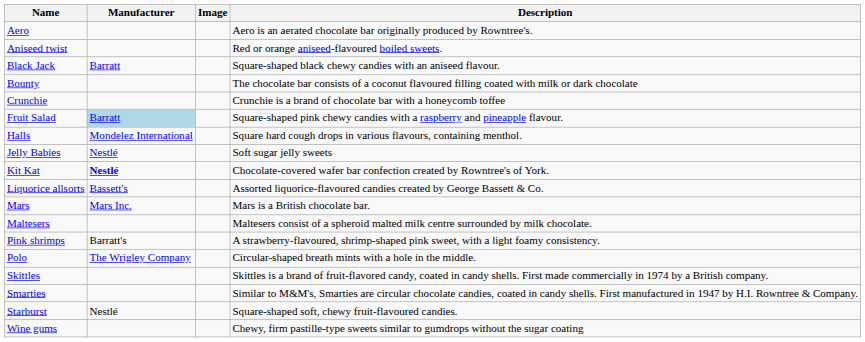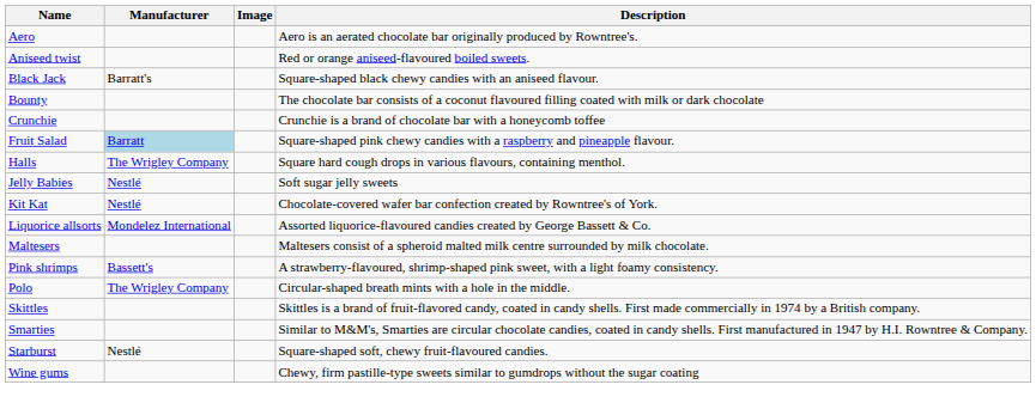 <table class="wikitable sortable">
 <tr>
 <th>Name</th>
 <th>Manufacturer</th>
 <th class="unsortable">Image</th>
 <th>Description</th>
 </tr>
 <tr>
 <td><a href='#'>Aero</a></td>
 <td></td>
 <td></td>
 <td>Aero is an aerated chocolate bar originally produced by Rowntree's.</td>
 </tr>
 <tr>
 <td><a href='#'>Aniseed twist</a></td>
 <td></td>
 <td></td>
 <td>Red or orange <a href='#'>aniseed</a>-flavoured <a href='#'>boiled sweets</a>.</td>
 </tr>
 <tr>
 <td><a href='#'>Black Jack</a></td>
-<td><a href='#'>Barratt</a></td>
+<td>Barratt's</td>
 <td></td>
 <td>Square-shaped black chewy candies with an aniseed flavour.</td>
 </tr>
 <tr>
 <td><a href='#'>Bounty</a></td>
 <td></td>
 <td></td>
 <td>The chocolate bar consists of a coconut flavoured filling coated with milk or dark chocolate</td>
 </tr>
 <tr>
 <td><a href='#'>Crunchie</a></td>
 <td></td>
 <td></td>
 <td>Crunchie is a brand of chocolate bar with a honeycomb toffee</td>
 </tr>
 <tr>
 <td><a href='#'>Fruit Salad</a></td>
 <td style="background: lightblue;"><a href='#'>Barratt</a></td>
 <td></td>
 <td>Square-shaped pink chewy candies with a <a href='#'>raspberry</a> and <a href='#'>pineapple</a> flavour.</td>
 </tr>
 <tr>
 <td><a href='#'>Halls</a></td>
-<td><a href='#'>Mondelez International</a></td>
+<td><a href='#'>The Wrigley Company</a></td>
 <td></td>
 <td>Square hard cough drops in various flavours, containing menthol.</td>
 </tr>
 <tr>
 <td><a href='#'>Jelly Babies</a></td>
 <td><a href='#'>Nestlé</a></td>
 <td></td>
 <td>Soft sugar jelly sweets</td>
 </tr>
 <tr>
 <td><a href='#'>Kit Kat</a></td>
-<td><strong><a href='#'>Nestlé</a></strong></td>
+<td><a href='#'>Nestlé</a></td>
 <td></td>
 <td>Chocolate-covered wafer bar confection created by Rowntree's of York.</td>
 </tr>
 <tr>
 <td><a href='#'>Liquorice allsorts</a></td>
-<td><a href='#'>Bassett's</a></td>
+<td><a href='#'>Mondelez International</a></td>
 <td></td>
 <td>Assorted liquorice-flavoured candies created by George Bassett & Co.</td>
-</tr>
-<tr>
-<td><a href='#'>Mars</a></td>
-<td><a href='#'>Mars Inc.</a></td>
-<td></td>
-<td>Mars is a British chocolate bar.</td>
 </tr>
 <tr>
 <td><a href='#'>Maltesers</a></td>
 <td></td>
 <td></td>
 <td>Maltesers consist of a spheroid malted milk centre surrounded by milk chocolate.</td>
 </tr>
 <tr>
 <td><a href='#'>Pink shrimps</a></td>
-<td>Barratt's</td>
+<td><a href='#'>Bassett's</a></td>
 <td></td>
 <td>A strawberry-flavoured, shrimp-shaped pink sweet, with a light foamy consistency.</td>
 </tr>
 <tr>
 <td><a href='#'>Polo</a></td>
 <td><a href='#'>The Wrigley Company</a></td>
 <td></td>
 <td>Circular-shaped breath mints with a hole in the middle.</td>
 </tr>
 <tr>
 <td><a href='#'>Skittles</a></td>
 <td></td>
 <td></td>
 <td>Skittles is a brand of fruit-flavored candy, coated in candy shells. First made commercially in 1974 by a British company.</td>
 </tr>
 <tr>
 <td><a href='#'>Smarties</a></td>
 <td></td>
 <td></td>
 <td>Similar to M&M's, Smarties are circular chocolate candies, coated in candy shells. First manufactured in 1947 by H.I. Rowntree & Company.</td>
 </tr>
 <tr>
 <td><a href='#'>Starburst</a></td>
 <td>Nestlé</td>
 <td></td>
 <td>Square-shaped soft, chewy fruit-flavoured candies.</td>
 </tr>
 <tr>
 <td><a href='#'>Wine gums</a></td>
 <td></td>
 <td></td>
 <td>Chewy, firm pastille-type sweets similar to gumdrops without the sugar coating</td>
 </tr>
 </table>
